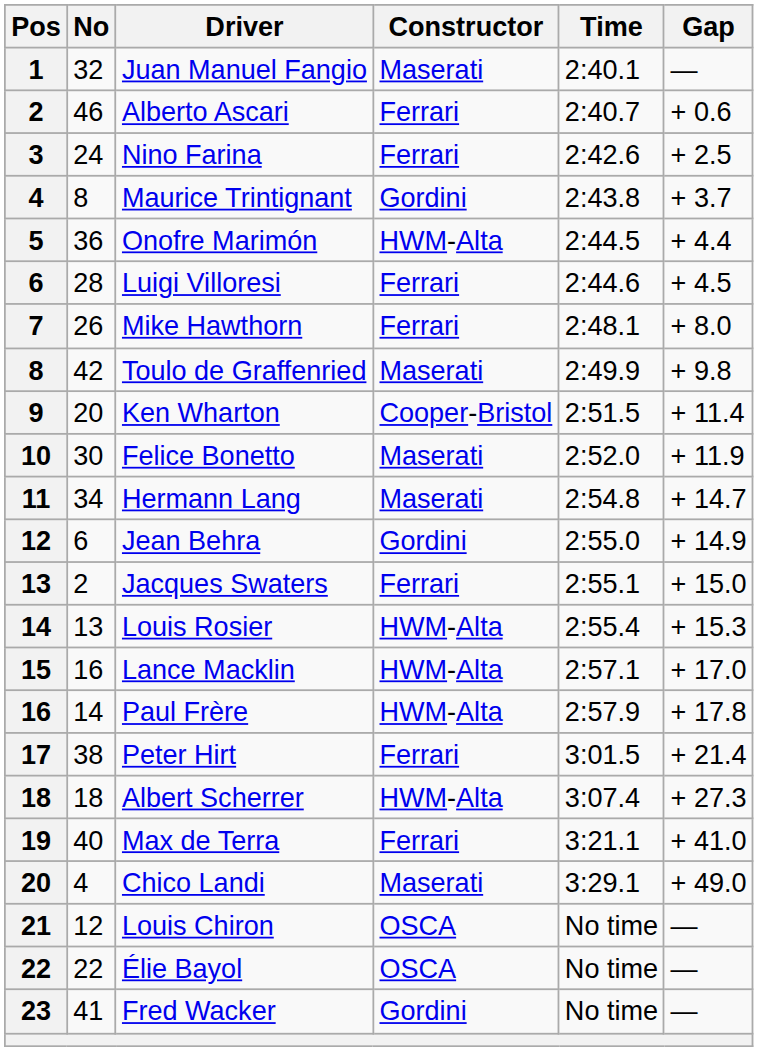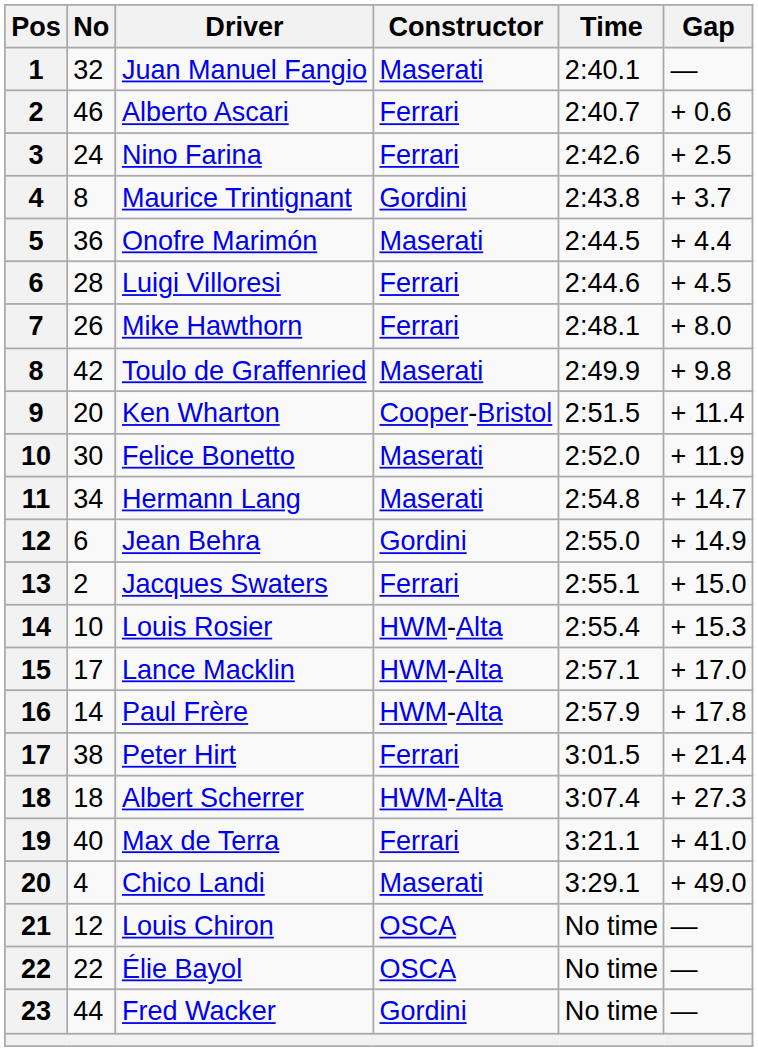 <table class="wikitable sortable" style="font-size: 95%;">
 <tr>
 <th>Pos</th>
 <th>No</th>
 <th>Driver</th>
 <th>Constructor</th>
 <th>Time</th>
 <th>Gap</th>
 </tr>
 <tr>
 <th>1</th>
 <td>32</td>
 <td> <a href='#'>Juan Manuel Fangio</a></td>
 <td><a href='#'>Maserati</a></td>
 <td>2:40.1</td>
 <td>—</td>
 </tr>
 <tr>
 <th>2</th>
 <td>46</td>
 <td> <a href='#'>Alberto Ascari</a></td>
 <td><a href='#'>Ferrari</a></td>
 <td>2:40.7</td>
 <td>+ 0.6</td>
 </tr>
 <tr>
 <th>3</th>
 <td>24</td>
 <td> <a href='#'>Nino Farina</a></td>
 <td><a href='#'>Ferrari</a></td>
 <td>2:42.6</td>
 <td>+ 2.5</td>
 </tr>
 <tr>
 <th>4</th>
 <td>8</td>
 <td> <a href='#'>Maurice Trintignant</a></td>
 <td><a href='#'>Gordini</a></td>
 <td>2:43.8</td>
 <td>+ 3.7</td>
 </tr>
 <tr>
 <th>5</th>
 <td>36</td>
 <td> <a href='#'>Onofre Marimón</a></td>
-<td><a href='#'>HWM</a>-<a href='#'>Alta</a></td>
+<td><a href='#'>Maserati</a></td>
 <td>2:44.5</td>
 <td>+ 4.4</td>
 </tr>
 <tr>
 <th>6</th>
 <td>28</td>
 <td> <a href='#'>Luigi Villoresi</a></td>
 <td><a href='#'>Ferrari</a></td>
 <td>2:44.6</td>
 <td>+ 4.5</td>
 </tr>
 <tr>
 <th>7</th>
 <td>26</td>
 <td> <a href='#'>Mike Hawthorn</a></td>
 <td><a href='#'>Ferrari</a></td>
 <td>2:48.1</td>
 <td>+ 8.0</td>
 </tr>
 <tr>
 <th>8</th>
 <td>42</td>
 <td> <a href='#'>Toulo de Graffenried</a></td>
 <td><a href='#'>Maserati</a></td>
 <td>2:49.9</td>
 <td>+ 9.8</td>
 </tr>
 <tr>
 <th>9</th>
 <td>20</td>
 <td> <a href='#'>Ken Wharton</a></td>
 <td><a href='#'>Cooper</a>-<a href='#'>Bristol</a></td>
 <td>2:51.5</td>
 <td>+ 11.4</td>
 </tr>
 <tr>
 <th>10</th>
 <td>30</td>
 <td> <a href='#'>Felice Bonetto</a></td>
 <td><a href='#'>Maserati</a></td>
 <td>2:52.0</td>
 <td>+ 11.9</td>
 </tr>
 <tr>
 <th>11</th>
 <td>34</td>
 <td> <a href='#'>Hermann Lang</a></td>
 <td><a href='#'>Maserati</a></td>
 <td>2:54.8</td>
 <td>+ 14.7</td>
 </tr>
 <tr>
 <th>12</th>
 <td>6</td>
 <td> <a href='#'>Jean Behra</a></td>
 <td><a href='#'>Gordini</a></td>
 <td>2:55.0</td>
 <td>+ 14.9</td>
 </tr>
 <tr>
 <th>13</th>
 <td>2</td>
 <td> <a href='#'>Jacques Swaters</a></td>
 <td><a href='#'>Ferrari</a></td>
 <td>2:55.1</td>
 <td>+ 15.0</td>
 </tr>
 <tr>
 <th>14</th>
-<td>13</td>
+<td>10</td>
 <td> <a href='#'>Louis Rosier</a></td>
 <td><a href='#'>HWM</a>-<a href='#'>Alta</a></td>
 <td>2:55.4</td>
 <td>+ 15.3</td>
 </tr>
 <tr>
 <th>15</th>
-<td>16</td>
+<td>17</td>
 <td> <a href='#'>Lance Macklin</a></td>
 <td><a href='#'>HWM</a>-<a href='#'>Alta</a></td>
 <td>2:57.1</td>
 <td>+ 17.0</td>
 </tr>
 <tr>
 <th>16</th>
 <td>14</td>
 <td> <a href='#'>Paul Frère</a></td>
 <td><a href='#'>HWM</a>-<a href='#'>Alta</a></td>
 <td>2:57.9</td>
 <td>+ 17.8</td>
 </tr>
 <tr>
 <th>17</th>
 <td>38</td>
 <td> <a href='#'>Peter Hirt</a></td>
 <td><a href='#'>Ferrari</a></td>
 <td>3:01.5</td>
 <td>+ 21.4</td>
 </tr>
 <tr>
 <th>18</th>
 <td>18</td>
 <td> <a href='#'>Albert Scherrer</a></td>
 <td><a href='#'>HWM</a>-<a href='#'>Alta</a></td>
 <td>3:07.4</td>
 <td>+ 27.3</td>
 </tr>
 <tr>
 <th>19</th>
 <td>40</td>
 <td> <a href='#'>Max de Terra</a></td>
 <td><a href='#'>Ferrari</a></td>
 <td>3:21.1</td>
 <td>+ 41.0</td>
 </tr>
 <tr>
 <th>20</th>
 <td>4</td>
 <td> <a href='#'>Chico Landi</a></td>
 <td><a href='#'>Maserati</a></td>
 <td>3:29.1</td>
 <td>+ 49.0</td>
 </tr>
 <tr>
 <th>21</th>
 <td>12</td>
 <td> <a href='#'>Louis Chiron</a></td>
 <td><a href='#'>OSCA</a></td>
 <td>No time</td>
 <td>—</td>
 </tr>
 <tr>
 <th>22</th>
 <td>22</td>
 <td> <a href='#'>Élie Bayol</a></td>
 <td><a href='#'>OSCA</a></td>
 <td>No time</td>
 <td>—</td>
 </tr>
 <tr>
 <th>23</th>
-<td>41</td>
+<td>44</td>
 <td> <a href='#'>Fred Wacker</a></td>
 <td><a href='#'>Gordini</a></td>
 <td>No time</td>
 <td>—</td>
 </tr>
 <tr>
 <th colspan="7"></th>
 </tr>
 </table>
